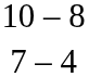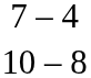 <table style="text-align:center">
 <tr>
 <th width=200></th>
 <th width=100></th>
 <th width=200></th>
 </tr>
 <tr>
 <td align=right><strong></strong></td>
-<td>10 – 8</td>
+<td>7 – 4</td>
 <td align=left></td>
 </tr>
 <tr>
 <td align=right><strong></strong></td>
-<td>7 – 4</td>
+<td>10 – 8</td>
 <td align=left></td>
 </tr>
 </table>
